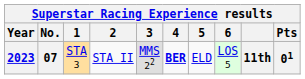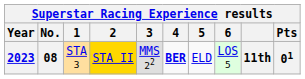 <table class="wikitable" style="text-align:center">
 <tr>
 <th colspan=10><a href='#'>Superstar Racing Experience</a> results</th>
 </tr>
 <tr>
 <th>Year</th>
 <th>No.</th>
 <th>1</th>
 <th>2</th>
 <th>3</th>
 <th>4</th>
 <th>5</th>
 <th>6</th>
 <th></th>
 <th>Pts</th>
 </tr>
 <tr>
 <th><a href='#'>2023</a></th>
-<th>07</th>
+<th>08</th>
 <td style="background:#FFDF9F;"><a href='#'>STA</a><br><small>3</small></td>
-<td><a href='#'>STA II</a></td>
+<td style="background: gold;"><a href='#'>STA II</a></td>
 <td style="background:#DFDFDF;"><a href='#'>MMS</a><br><small>2<sup>2</sup></small></td>
 <td><strong><a href='#'>BER</a></strong></td>
 <td><a href='#'>ELD</a></td>
 <td style="background:#DFFFDF;"><a href='#'>LOS</a><br><small>5</small></td>
 <th>11th</th>
 <th>0<sup>1</sup></th>
 </tr>
 </table>
